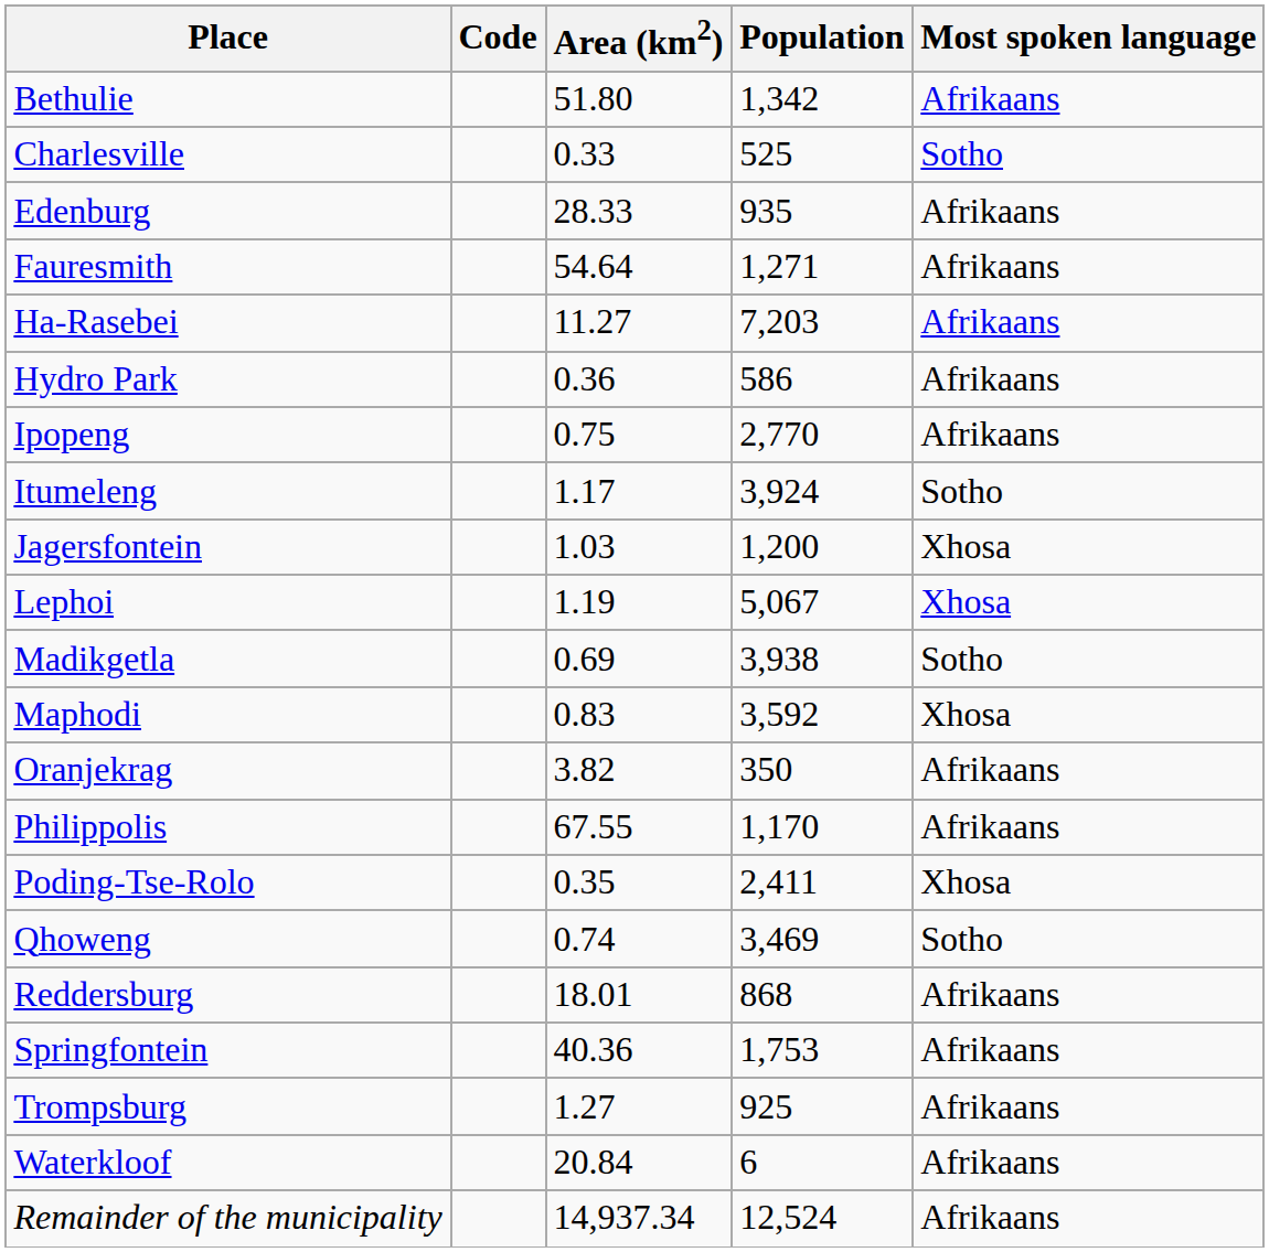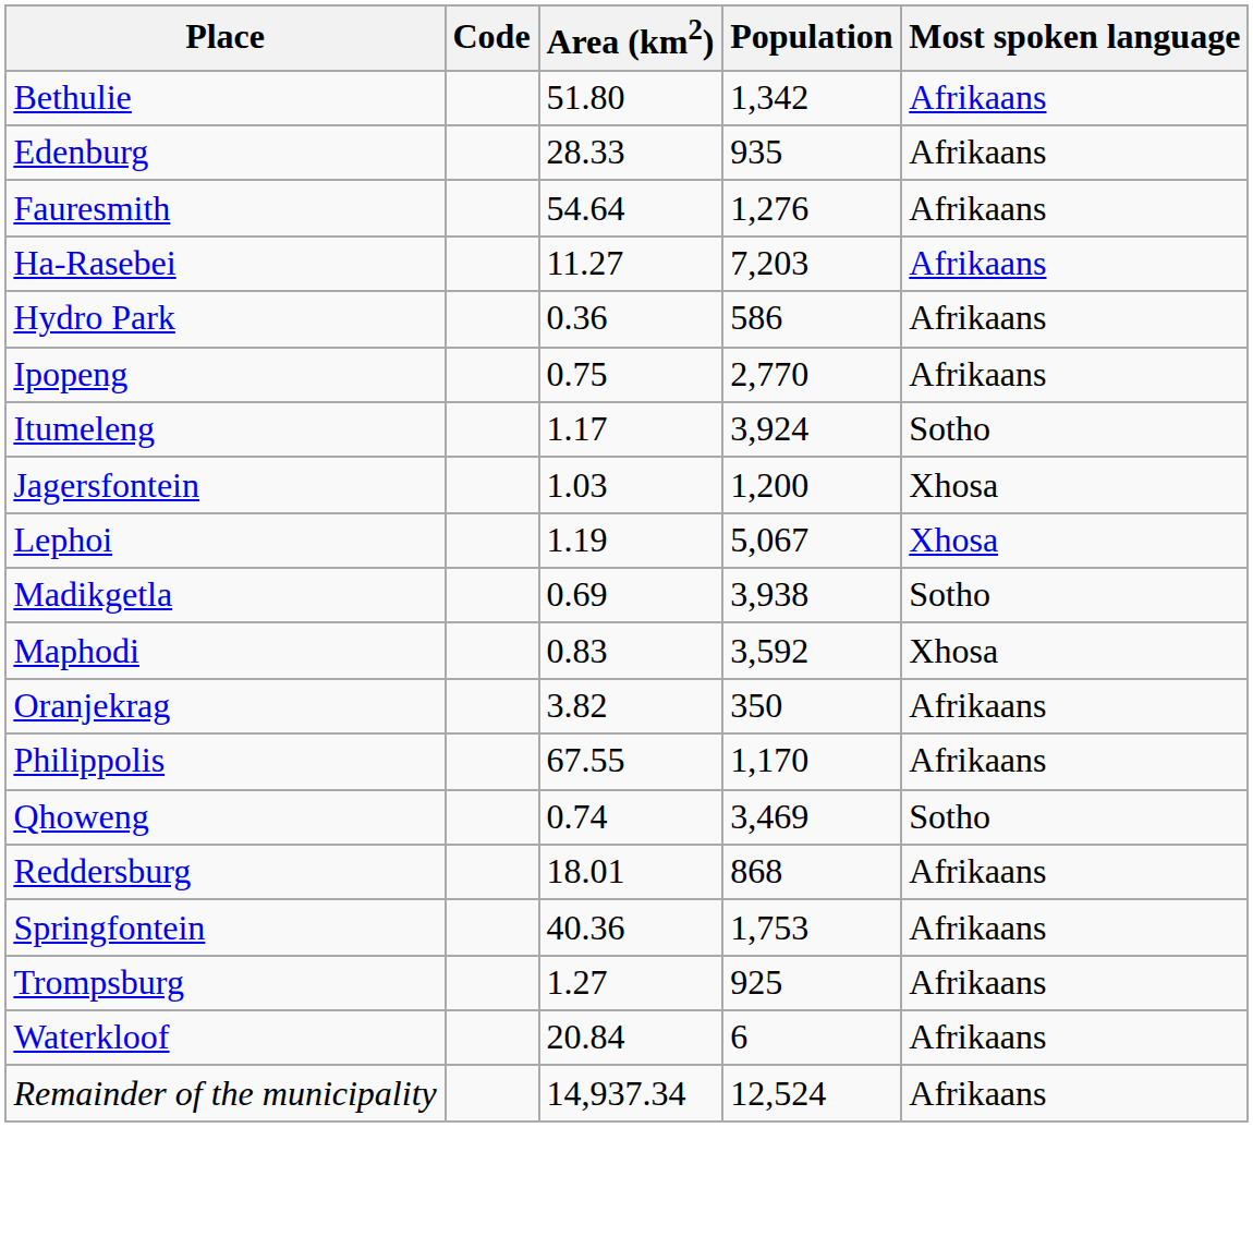 <table class="wikitable sortable">
 <tr>
 <th>Place</th>
 <th>Code</th>
 <th>Area (km<sup>2</sup>)</th>
 <th>Population</th>
 <th>Most spoken language</th>
 </tr>
 <tr>
 <td><a href='#'>Bethulie</a></td>
 <td></td>
 <td>51.80</td>
 <td>1,342</td>
 <td><a href='#'>Afrikaans</a></td>
 </tr>
 <tr>
-<td><a href='#'>Charlesville</a></td>
-<td></td>
-<td>0.33</td>
-<td>525</td>
-<td><a href='#'>Sotho</a></td>
-</tr>
-<tr>
 <td><a href='#'>Edenburg</a></td>
 <td></td>
 <td>28.33</td>
 <td>935</td>
 <td>Afrikaans</td>
 </tr>
 <tr>
 <td><a href='#'>Fauresmith</a></td>
 <td></td>
 <td>54.64</td>
-<td>1,271</td>
+<td>1,276</td>
 <td>Afrikaans</td>
 </tr>
 <tr>
 <td><a href='#'>Ha-Rasebei</a></td>
 <td></td>
 <td>11.27</td>
 <td>7,203</td>
 <td><a href='#'>Afrikaans</a></td>
 </tr>
 <tr>
 <td><a href='#'>Hydro Park</a></td>
 <td></td>
 <td>0.36</td>
 <td>586</td>
 <td>Afrikaans</td>
 </tr>
 <tr>
 <td><a href='#'>Ipopeng</a></td>
 <td></td>
 <td>0.75</td>
 <td>2,770</td>
 <td>Afrikaans</td>
 </tr>
 <tr>
 <td><a href='#'>Itumeleng</a></td>
 <td></td>
 <td>1.17</td>
 <td>3,924</td>
 <td>Sotho</td>
 </tr>
 <tr>
 <td><a href='#'>Jagersfontein</a></td>
 <td></td>
 <td>1.03</td>
 <td>1,200</td>
 <td>Xhosa</td>
 </tr>
 <tr>
 <td><a href='#'>Lephoi</a></td>
 <td></td>
 <td>1.19</td>
 <td>5,067</td>
 <td><a href='#'>Xhosa</a></td>
 </tr>
 <tr>
 <td><a href='#'>Madikgetla</a></td>
 <td></td>
 <td>0.69</td>
 <td>3,938</td>
 <td>Sotho</td>
 </tr>
 <tr>
 <td><a href='#'>Maphodi</a></td>
 <td></td>
 <td>0.83</td>
 <td>3,592</td>
 <td>Xhosa</td>
 </tr>
 <tr>
 <td><a href='#'>Oranjekrag</a></td>
 <td></td>
 <td>3.82</td>
 <td>350</td>
 <td>Afrikaans</td>
 </tr>
 <tr>
 <td><a href='#'>Philippolis</a></td>
 <td></td>
 <td>67.55</td>
 <td>1,170</td>
 <td>Afrikaans</td>
 </tr>
 <tr>
-<td><a href='#'>Poding-Tse-Rolo</a></td>
-<td></td>
-<td>0.35</td>
-<td>2,411</td>
-<td>Xhosa</td>
-</tr>
-<tr>
 <td><a href='#'>Qhoweng</a></td>
 <td></td>
 <td>0.74</td>
 <td>3,469</td>
 <td>Sotho</td>
 </tr>
 <tr>
 <td><a href='#'>Reddersburg</a></td>
 <td></td>
 <td>18.01</td>
 <td>868</td>
 <td>Afrikaans</td>
 </tr>
 <tr>
 <td><a href='#'>Springfontein</a></td>
 <td></td>
 <td>40.36</td>
 <td>1,753</td>
 <td>Afrikaans</td>
 </tr>
 <tr>
 <td><a href='#'>Trompsburg</a></td>
 <td></td>
 <td>1.27</td>
 <td>925</td>
 <td>Afrikaans</td>
 </tr>
 <tr>
 <td><a href='#'>Waterkloof</a></td>
 <td></td>
 <td>20.84</td>
 <td>6</td>
 <td>Afrikaans</td>
 </tr>
 <tr>
 <td><em>Remainder of the municipality</em></td>
 <td></td>
 <td>14,937.34</td>
 <td>12,524</td>
 <td>Afrikaans</td>
 </tr>
 </table>
